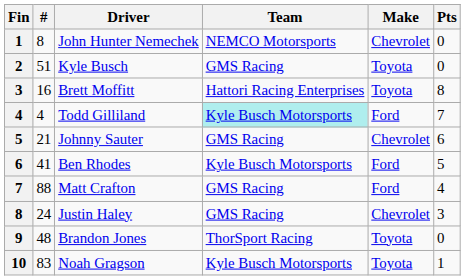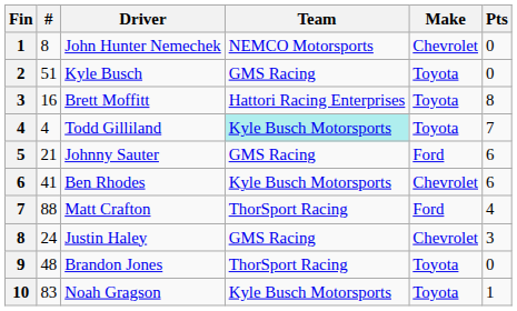 <table class="wikitable" style="font-size:95%">
 <tr>
 <th>Fin</th>
 <th>#</th>
 <th>Driver</th>
 <th>Team</th>
 <th>Make</th>
 <th>Pts</th>
 </tr>
 <tr>
 <th>1</th>
 <td>8</td>
 <td><a href='#'>John Hunter Nemechek</a></td>
 <td><a href='#'>NEMCO Motorsports</a></td>
 <td><a href='#'>Chevrolet</a></td>
 <td>0</td>
 </tr>
 <tr>
 <th>2</th>
 <td>51</td>
 <td><a href='#'>Kyle Busch</a></td>
 <td><a href='#'>GMS Racing</a></td>
 <td><a href='#'>Toyota</a></td>
 <td>0</td>
 </tr>
 <tr>
 <th>3</th>
 <td>16</td>
 <td><a href='#'>Brett Moffitt</a></td>
 <td><a href='#'>Hattori Racing Enterprises</a></td>
 <td><a href='#'>Toyota</a></td>
 <td>8</td>
 </tr>
 <tr>
 <th>4</th>
 <td>4</td>
 <td><a href='#'>Todd Gilliland</a></td>
 <td style="background: paleturquoise;"><a href='#'>Kyle Busch Motorsports</a></td>
-<td><a href='#'>Ford</a></td>
+<td><a href='#'>Toyota</a></td>
 <td>7</td>
 </tr>
 <tr>
 <th>5</th>
 <td>21</td>
 <td><a href='#'>Johnny Sauter</a></td>
 <td><a href='#'>GMS Racing</a></td>
-<td><a href='#'>Chevrolet</a></td>
+<td><a href='#'>Ford</a></td>
 <td>6</td>
 </tr>
 <tr>
 <th>6</th>
 <td>41</td>
 <td><a href='#'>Ben Rhodes</a></td>
 <td><a href='#'>Kyle Busch Motorsports</a></td>
-<td><a href='#'>Ford</a></td>
-<td>5</td>
+<td><a href='#'>Chevrolet</a></td>
+<td>6</td>
 </tr>
 <tr>
 <th>7</th>
 <td>88</td>
 <td><a href='#'>Matt Crafton</a></td>
-<td><a href='#'>GMS Racing</a></td>
+<td><a href='#'>ThorSport Racing</a></td>
 <td><a href='#'>Ford</a></td>
 <td>4</td>
 </tr>
 <tr>
 <th>8</th>
 <td>24</td>
 <td><a href='#'>Justin Haley</a></td>
 <td><a href='#'>GMS Racing</a></td>
 <td><a href='#'>Chevrolet</a></td>
 <td>3</td>
 </tr>
 <tr>
 <th>9</th>
 <td>48</td>
 <td><a href='#'>Brandon Jones</a></td>
 <td><a href='#'>ThorSport Racing</a></td>
 <td><a href='#'>Toyota</a></td>
 <td>0</td>
 </tr>
 <tr>
 <th>10</th>
 <td>83</td>
 <td><a href='#'>Noah Gragson</a></td>
 <td><a href='#'>Kyle Busch Motorsports</a></td>
 <td><a href='#'>Toyota</a></td>
 <td>1</td>
 </tr>
 </table>
